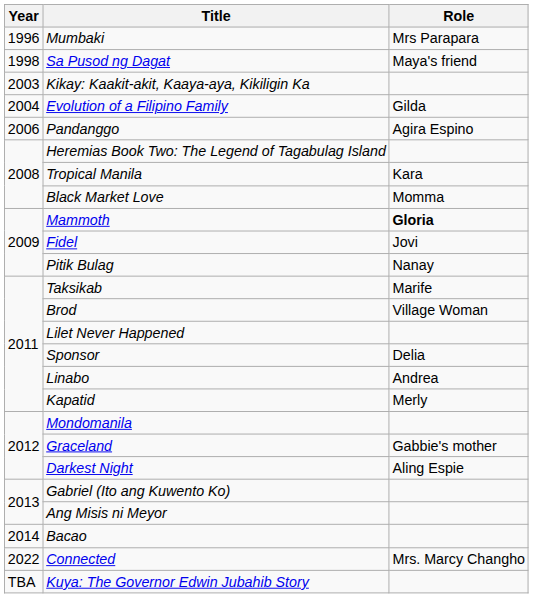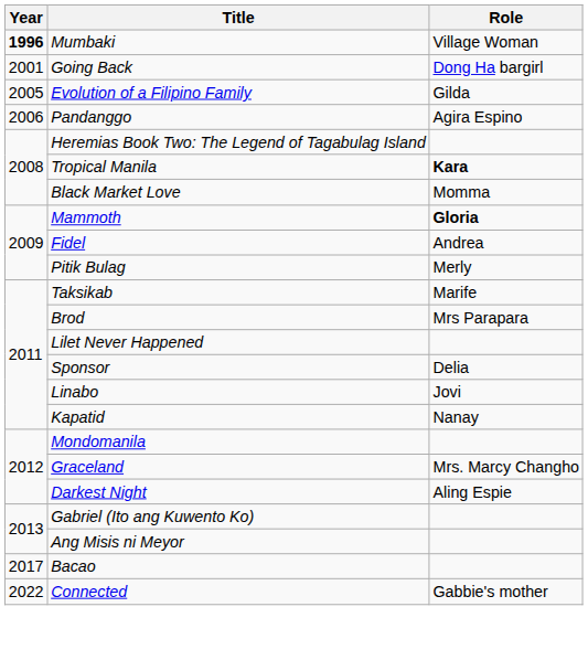 <table class="wikitable" style="font-size: 95%;">
 <tr>
 <th>Year</th>
 <th>Title</th>
 <th>Role</th>
 </tr>
 <tr>
-<td>1996</td>
+<td><strong>1996</strong></td>
 <td><em>Mumbaki</em></td>
-<td>Mrs Parapara</td>
+<td>Village Woman</td>
 </tr>
 <tr>
-<td>1998</td>
-<td><em><a href='#'>Sa Pusod ng Dagat</a></em></td>
-<td>Maya's friend</td>
+<td>2001</td>
+<td><em>Going Back</em></td>
+<td><a href='#'>Dong Ha</a> bargirl</td>
 </tr>
 <tr>
-<td>2003</td>
-<td><em>Kikay: Kaakit-akit, Kaaya-aya, Kikiligin Ka</em></td>
-<td></td>
-</tr>
-<tr>
-<td>2004</td>
+<td>2005</td>
 <td><em><a href='#'>Evolution of a Filipino Family</a></em></td>
 <td>Gilda</td>
 </tr>
 <tr>
 <td>2006</td>
 <td><em>Pandanggo</em></td>
 <td>Agira Espino</td>
 </tr>
 <tr>
 <td rowspan="3">2008</td>
 <td><em>Heremias Book Two: The Legend of Tagabulag Island</em></td>
 <td></td>
 </tr>
 <tr>
 <td><em>Tropical Manila</em></td>
-<td>Kara</td>
+<td><strong>Kara</strong></td>
 </tr>
 <tr>
 <td><em>Black Market Love</em></td>
 <td>Momma</td>
 </tr>
 <tr>
 <td rowspan="3">2009</td>
 <td><em><a href='#'>Mammoth</a></em></td>
 <td><strong>Gloria</strong></td>
 </tr>
 <tr>
 <td><em><a href='#'>Fidel</a></em></td>
-<td>Jovi</td>
+<td>Andrea</td>
 </tr>
 <tr>
 <td><em>Pitik Bulag</em></td>
-<td>Nanay</td>
+<td>Merly</td>
 </tr>
 <tr>
 <td rowspan="6">2011</td>
 <td><em>Taksikab</em></td>
 <td>Marife</td>
 </tr>
 <tr>
 <td><em>Brod</em></td>
-<td>Village Woman</td>
+<td>Mrs Parapara</td>
 </tr>
 <tr>
 <td><em>Lilet Never Happened</em></td>
 <td></td>
 </tr>
 <tr>
 <td><em>Sponsor</em></td>
 <td>Delia</td>
 </tr>
 <tr>
 <td><em>Linabo</em></td>
-<td>Andrea</td>
+<td>Jovi</td>
 </tr>
 <tr>
 <td><em>Kapatid</em></td>
-<td>Merly</td>
+<td>Nanay</td>
 </tr>
 <tr>
 <td rowspan="3">2012</td>
 <td><em><a href='#'>Mondomanila</a></em></td>
 <td></td>
 </tr>
 <tr>
 <td><em><a href='#'>Graceland</a></em></td>
-<td>Gabbie's mother</td>
+<td>Mrs. Marcy Changho</td>
 </tr>
 <tr>
 <td><em><a href='#'>Darkest Night</a></em></td>
 <td>Aling Espie</td>
 </tr>
 <tr>
 <td rowspan="2">2013</td>
 <td><em>Gabriel (Ito ang Kuwento Ko)</em></td>
 <td></td>
 </tr>
 <tr>
 <td><em>Ang Misis ni Meyor</em></td>
 <td></td>
 </tr>
 <tr>
-<td>2014</td>
+<td>2017</td>
 <td><em>Bacao</em></td>
 <td></td>
 </tr>
 <tr>
 <td>2022</td>
 <td><em><a href='#'>Connected</a></em></td>
-<td>Mrs. Marcy Changho</td>
-</tr>
-<tr>
-<td>TBA</td>
-<td><em><a href='#'>Kuya: The Governor Edwin Jubahib Story</a></em></td>
-<td></td>
+<td>Gabbie's mother</td>
 </tr>
 </table>
